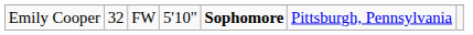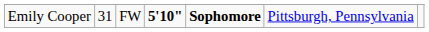 <table class="wikitable sortable" style="text-align:center;" border="1">
 <tr align=center>
 </tr>
 <tr>
 <td>Emily Cooper</td>
-<td>32</td>
+<td>31</td>
 <td>FW</td>
-<td>5'10"</td>
+<td><strong>5'10"</strong></td>
 <td><strong>Sophomore</strong></td>
 <td><a href='#'>Pittsburgh, Pennsylvania</a></td>
 <td></td>
 </tr>
 </table>
